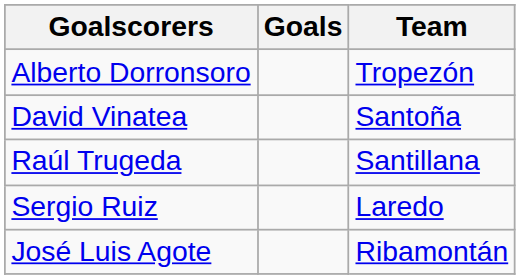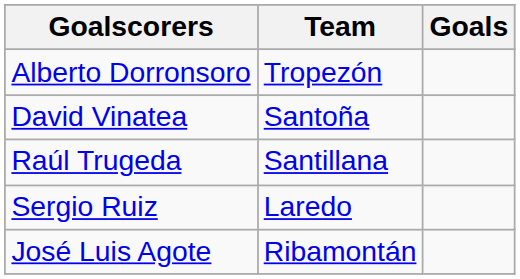 <table class="wikitable">
 <tr>
 <th>Goalscorers</th>
+<th>Team</th>
 <th>Goals</th>
-<th>Team</th>
 </tr>
 <tr>
 <td> <a href='#'>Alberto Dorronsoro</a></td>
+<td><a href='#'>Tropezón</a></td>
 <td></td>
-<td><a href='#'>Tropezón</a></td>
 </tr>
 <tr>
 <td> <a href='#'>David Vinatea</a></td>
+<td><a href='#'>Santoña</a></td>
 <td></td>
-<td><a href='#'>Santoña</a></td>
 </tr>
 <tr>
 <td> <a href='#'>Raúl Trugeda</a></td>
+<td><a href='#'>Santillana</a></td>
 <td></td>
-<td><a href='#'>Santillana</a></td>
 </tr>
 <tr>
 <td> <a href='#'>Sergio Ruiz</a></td>
+<td><a href='#'>Laredo</a></td>
 <td></td>
-<td><a href='#'>Laredo</a></td>
 </tr>
 <tr>
 <td> <a href='#'>José Luis Agote</a></td>
+<td><a href='#'>Ribamontán</a></td>
 <td></td>
-<td><a href='#'>Ribamontán</a></td>
 </tr>
 </table>
